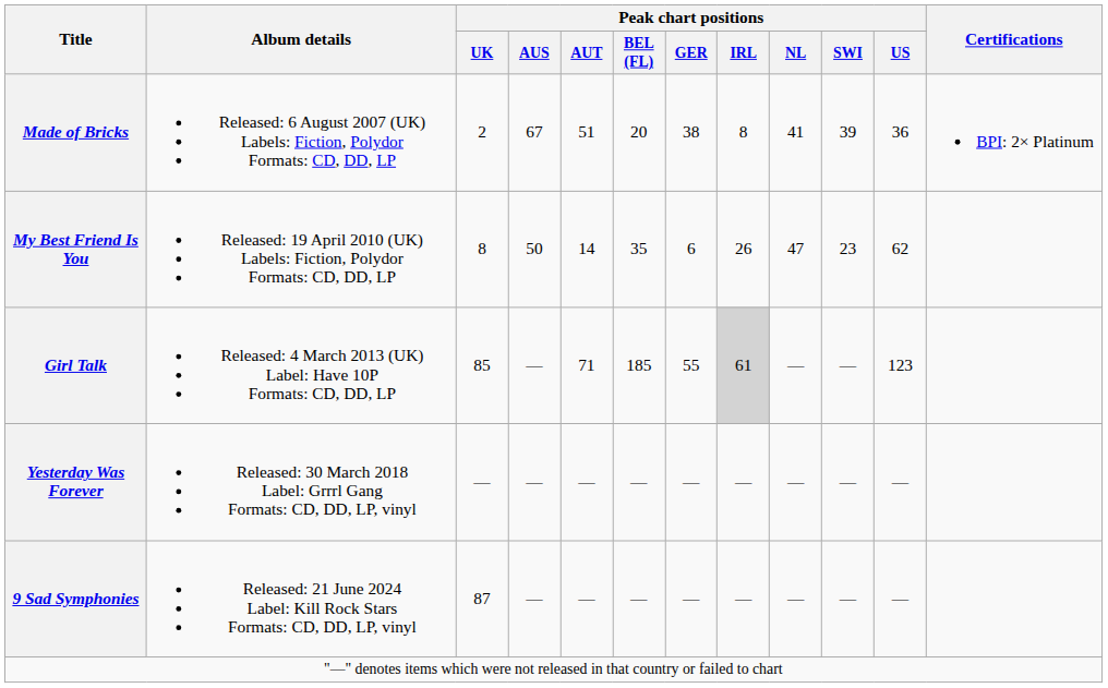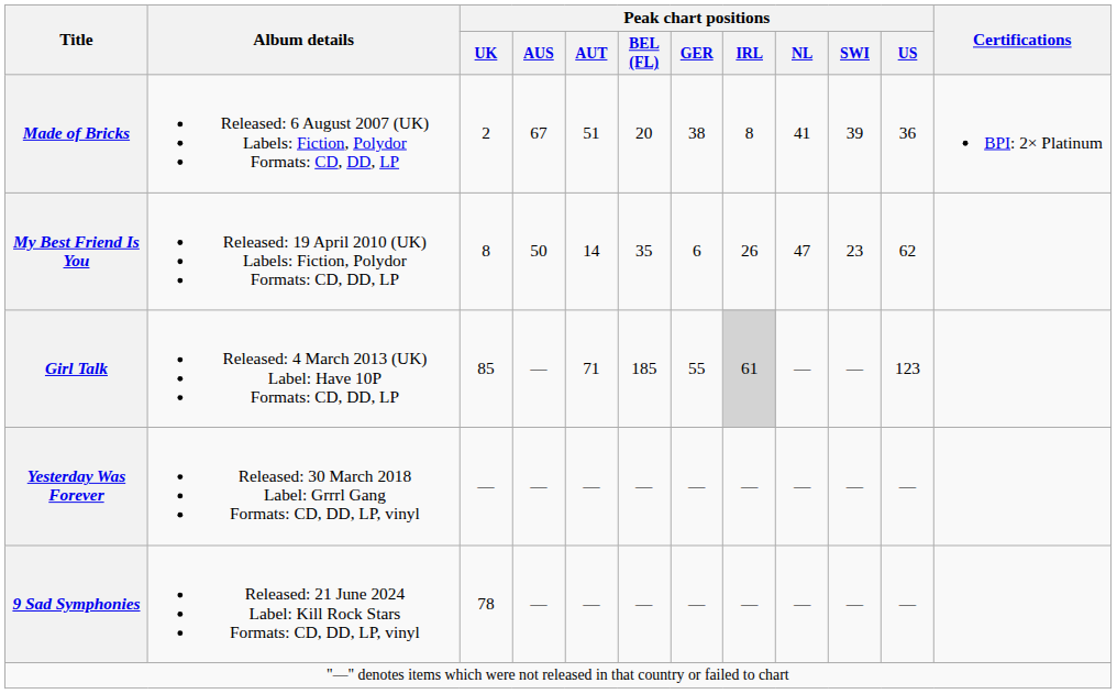 <table class="wikitable plainrowheaders" style="text-align:center;">
 <tr>
 <th scope="col" rowspan="2" style="width:8em;">Title</th>
 <th scope="col" rowspan="2" style="width:18em;">Album details</th>
 <th scope="col" colspan="9">Peak chart positions</th>
 <th scope="col" rowspan="2" style="width:10em;"><a href='#'>Certifications</a></th>
 </tr>
 <tr>
 <th scope="col" style="width:3em;font-size:90%;"><a href='#'>UK</a><br></th>
 <th scope="col" style="width:3em;font-size:90%;"><a href='#'>AUS</a><br></th>
 <th scope="col" style="width:3em;font-size:90%;"><a href='#'>AUT</a><br></th>
 <th scope="col" style="width:3em;font-size:90%;"><a href='#'>BEL<br>(FL)</a><br></th>
 <th scope="col" style="width:3em;font-size:90%;"><a href='#'>GER</a><br></th>
 <th scope="col" style="width:3em;font-size:90%;"><a href='#'>IRL</a><br></th>
 <th scope="col" style="width:3em;font-size:90%;"><a href='#'>NL</a><br></th>
 <th scope="col" style="width:3em;font-size:90%;"><a href='#'>SWI</a><br></th>
 <th scope="col" style="width:3em;font-size:90%;"><a href='#'>US</a><br></th>
 </tr>
 <tr>
 <th scope="row"><em><a href='#'>Made of Bricks</a></em></th>
 <td><br><ul><li>Released: 6 August 2007 <span>(UK)</span></li><li>Labels: <a href='#'>Fiction</a>, <a href='#'>Polydor</a></li><li>Formats: <a href='#'>CD</a>, <a href='#'>DD</a>, <a href='#'>LP</a></li></ul></td>
 <td>2</td>
 <td>67</td>
 <td>51</td>
 <td>20</td>
 <td>38</td>
 <td>8</td>
 <td>41</td>
 <td>39</td>
 <td>36</td>
 <td><br><ul><li><a href='#'>BPI</a>: 2× Platinum</li></ul></td>
 </tr>
 <tr>
 <th scope="row"><em><a href='#'>My Best Friend Is You</a></em></th>
 <td><br><ul><li>Released: 19 April 2010 <span>(UK)</span></li><li>Labels: Fiction, Polydor</li><li>Formats: CD, DD, LP</li></ul></td>
 <td>8</td>
 <td>50</td>
 <td>14</td>
 <td>35</td>
 <td>6</td>
 <td>26</td>
 <td>47</td>
 <td>23</td>
 <td>62</td>
 <td></td>
 </tr>
 <tr>
 <th scope="row"><em><a href='#'>Girl Talk</a></em></th>
 <td><br><ul><li>Released: 4 March 2013 <span>(UK)</span></li><li>Label: Have 10P</li><li>Formats: CD, DD, LP</li></ul></td>
 <td>85</td>
 <td>—</td>
 <td>71</td>
 <td>185</td>
 <td>55</td>
 <td style="background: lightgrey;">61</td>
 <td>—</td>
 <td>—</td>
 <td>123</td>
 <td></td>
 </tr>
 <tr>
 <th scope="row"><em><a href='#'>Yesterday Was Forever</a></em></th>
 <td><br><ul><li>Released: 30 March 2018</li><li>Label: Grrrl Gang</li><li>Formats: CD, DD, LP, vinyl</li></ul></td>
 <td>—</td>
 <td>—</td>
 <td>—</td>
 <td>—</td>
 <td>—</td>
 <td>—</td>
 <td>—</td>
 <td>—</td>
 <td>—</td>
 <td></td>
 </tr>
 <tr>
 <th scope="row"><em><a href='#'>9 Sad Symphonies</a></em></th>
 <td><br><ul><li>Released: 21 June 2024</li><li>Label: Kill Rock Stars</li><li>Formats: CD, DD, LP, vinyl</li></ul></td>
-<td>87</td>
+<td>78</td>
 <td>—</td>
 <td>—</td>
 <td>—</td>
 <td>—</td>
 <td>—</td>
 <td>—</td>
 <td>—</td>
 <td>—</td>
 <td></td>
 </tr>
 <tr>
 <td colspan="14" style="font-size:90%">"—" denotes items which were not released in that country or failed to chart</td>
 </tr>
 </table>
